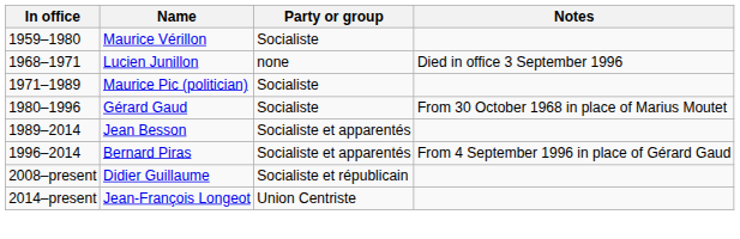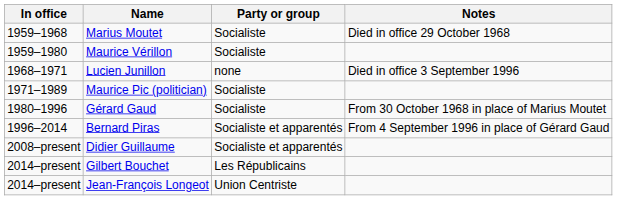 <table class="wikitable sortable">
 <tr>
 <th>In office</th>
 <th>Name</th>
 <th>Party or group</th>
 <th>Notes</th>
+</tr>
+<tr>
+<td>1959–1968</td>
+<td><a href='#'>Marius Moutet</a></td>
+<td>Socialiste</td>
+<td>Died in office 29 October 1968</td>
 </tr>
 <tr>
 <td>1959–1980</td>
 <td><a href='#'>Maurice Vérillon</a></td>
 <td>Socialiste</td>
 <td></td>
 </tr>
 <tr>
 <td>1968–1971</td>
 <td><a href='#'>Lucien Junillon</a></td>
 <td>none</td>
 <td>Died in office 3 September 1996</td>
 </tr>
 <tr>
 <td>1971–1989</td>
 <td><a href='#'>Maurice Pic (politician)</a></td>
 <td>Socialiste</td>
 <td></td>
 </tr>
 <tr>
 <td>1980–1996</td>
 <td><a href='#'>Gérard Gaud</a></td>
 <td>Socialiste</td>
 <td>From 30 October 1968 in place of Marius Moutet</td>
 </tr>
 <tr>
-<td>1989–2014</td>
-<td><a href='#'>Jean Besson</a></td>
-<td>Socialiste et apparentés</td>
-<td></td>
-</tr>
-<tr>
 <td>1996–2014</td>
 <td><a href='#'>Bernard Piras</a></td>
 <td>Socialiste et apparentés</td>
 <td>From 4 September 1996 in place of Gérard Gaud</td>
 </tr>
 <tr>
 <td>2008–present</td>
 <td><a href='#'>Didier Guillaume</a></td>
-<td>Socialiste et républicain</td>
+<td>Socialiste et apparentés</td>
+<td></td>
+</tr>
+<tr>
+<td>2014–present</td>
+<td><a href='#'>Gilbert Bouchet</a></td>
+<td>Les Républicains</td>
 <td></td>
 </tr>
 <tr>
 <td>2014–present</td>
 <td><a href='#'>Jean-François Longeot</a></td>
 <td>Union Centriste</td>
 <td></td>
 </tr>
 </table>
